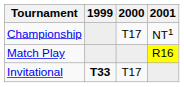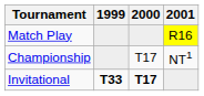 <table class="wikitable" style="text-align:center;">
 <tr>
 <th>Tournament</th>
 <th>1999</th>
 <th>2000</th>
 <th>2001</th>
 </tr>
 <tr>
+<td align="left"><a href='#'>Match Play</a></td>
+<td style="background:#eeeeee;"></td>
+<td style="background:#eeeeee;"></td>
+<td style="background:yellow;">R16</td>
+</tr>
+<tr>
 <td align="left"><a href='#'>Championship</a></td>
 <td style="background:#eeeeee;"></td>
 <td>T17</td>
 <td>NT<sup>1</sup></td>
 </tr>
 <tr>
-<td align="left"><a href='#'>Match Play</a></td>
-<td style="background:#eeeeee;"></td>
-<td style="background:#eeeeee;"></td>
-<td style="background:yellow;">R16</td>
-</tr>
-<tr>
 <td align="left"><a href='#'>Invitational</a></td>
 <td><strong>T33</strong></td>
-<td>T17</td>
+<td><strong>T17</strong></td>
 <td style="background:#eeeeee;"></td>
 </tr>
 </table>
